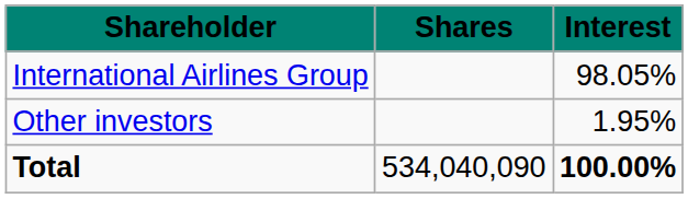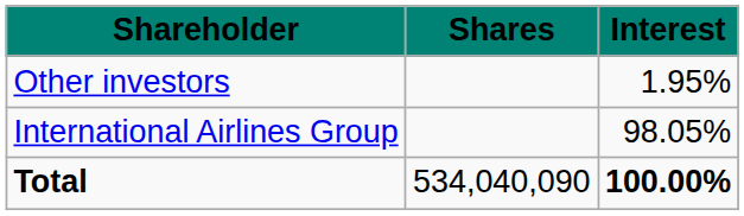 <table class="wikitable" style="margin: 1em auto;">
 <tr>
 <th style="background: #008374;"><span>Shareholder</span></th>
 <th style="background: #008374;"><span>Shares</span></th>
 <th style="background: #008374;"><span>Interest</span></th>
 </tr>
 <tr>
+<td><a href='#'>Other investors</a></td>
+<td align="right"></td>
+<td align="right">1.95%</td>
+</tr>
+<tr>
 <td><a href='#'>International Airlines Group</a></td>
 <td align="right"></td>
 <td align="right">98.05%</td>
-</tr>
-<tr>
-<td><a href='#'>Other investors</a></td>
-<td align="right"></td>
-<td align="right">1.95%</td>
 </tr>
 <tr>
 <td><strong>Total</strong></td>
 <td align="right">534,040,090</td>
 <td align="right"><strong>100.00%</strong></td>
 </tr>
 </table>
